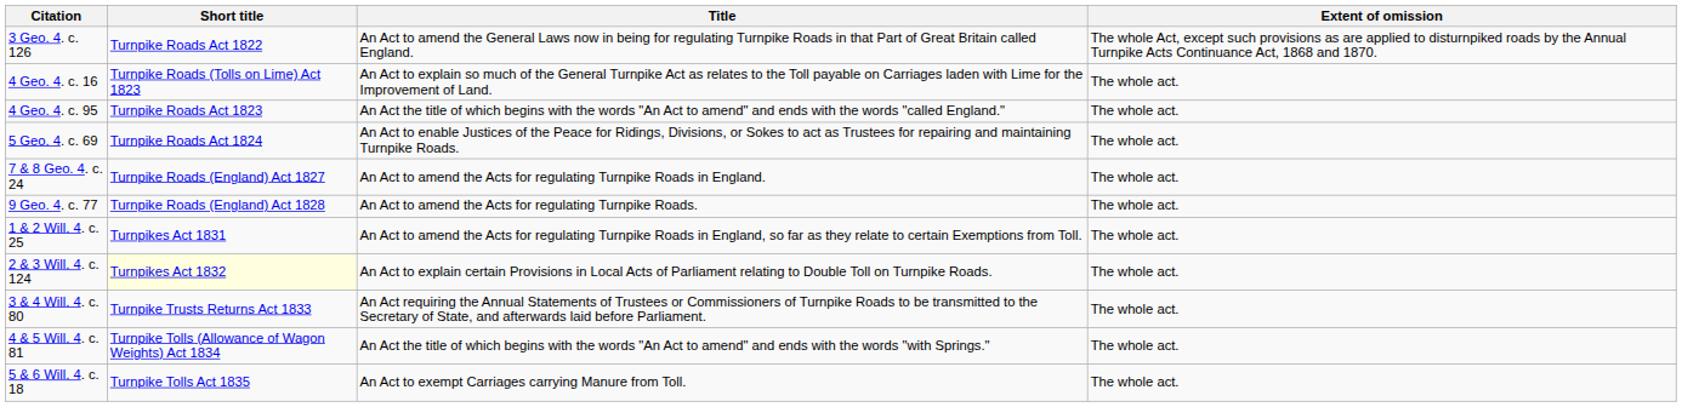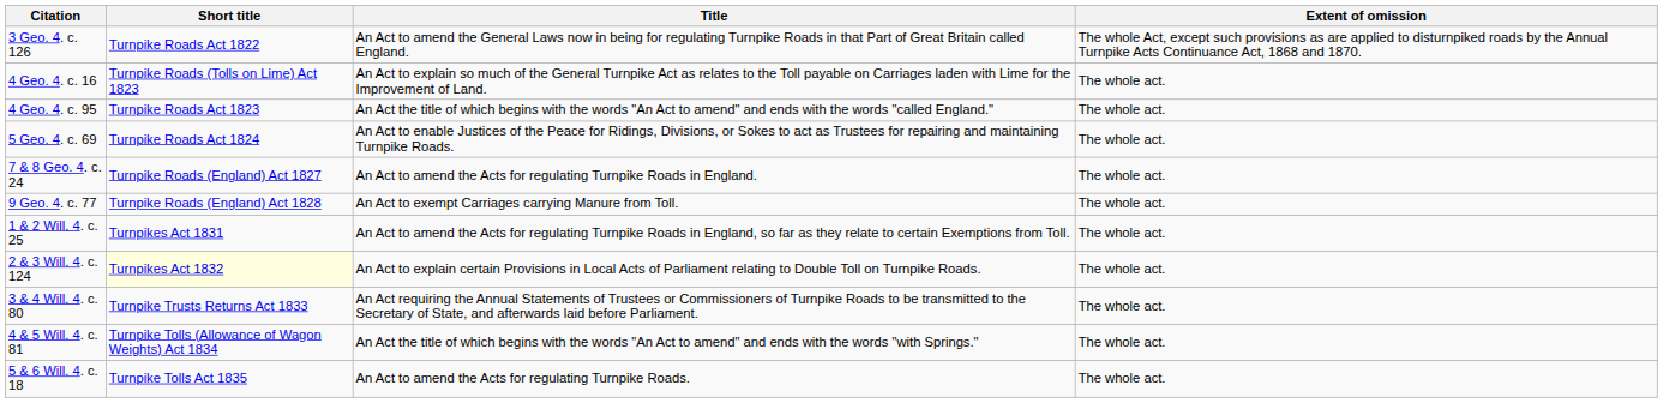 <table class="wikitable">
 <tr>
 <th>Citation</th>
 <th>Short title</th>
 <th>Title</th>
 <th>Extent of omission</th>
 </tr>
 <tr>
 <td><a href='#'>3 Geo. 4</a>. c. 126</td>
 <td><a href='#'>Turnpike Roads Act 1822</a></td>
 <td>An Act to amend the General Laws now in being for regulating Turnpike Roads in that Part of Great Britain called England.</td>
 <td>The whole Act, except such provisions as are applied to disturnpiked roads by the Annual Turnpike Acts Continuance Act, 1868 and 1870.</td>
 </tr>
 <tr>
 <td><a href='#'>4 Geo. 4</a>. c. 16</td>
 <td><a href='#'>Turnpike Roads (Tolls on Lime) Act 1823</a></td>
 <td>An Act to explain so much of the General Turnpike Act as relates to the Toll payable on Carriages laden with Lime for the Improvement of Land.</td>
 <td>The whole act.</td>
 </tr>
 <tr>
 <td><a href='#'>4 Geo. 4</a>. c. 95</td>
 <td><a href='#'>Turnpike Roads Act 1823</a></td>
 <td>An Act the title of which begins with the words "An Act to amend" and ends with the words "called England."</td>
 <td>The whole act.</td>
 </tr>
 <tr>
 <td><a href='#'>5 Geo. 4</a>. c. 69</td>
 <td><a href='#'>Turnpike Roads Act 1824</a></td>
 <td>An Act to enable Justices of the Peace for Ridings, Divisions, or Sokes to act as Trustees for repairing and maintaining Turnpike Roads.</td>
 <td>The whole act.</td>
 </tr>
 <tr>
 <td><a href='#'>7 & 8 Geo. 4</a>. c. 24</td>
 <td><a href='#'>Turnpike Roads (England) Act 1827</a></td>
 <td>An Act to amend the Acts for regulating Turnpike Roads in England.</td>
 <td>The whole act.</td>
 </tr>
 <tr>
 <td><a href='#'>9 Geo. 4</a>. c. 77</td>
 <td><a href='#'>Turnpike Roads (England) Act 1828</a></td>
-<td>An Act to amend the Acts for regulating Turnpike Roads.</td>
+<td>An Act to exempt Carriages carrying Manure from Toll.</td>
 <td>The whole act.</td>
 </tr>
 <tr>
 <td><a href='#'>1 & 2 Will. 4</a>. c. 25</td>
 <td><a href='#'>Turnpikes Act 1831</a></td>
 <td>An Act to amend the Acts for regulating Turnpike Roads in England, so far as they relate to certain Exemptions from Toll.</td>
 <td>The whole act.</td>
 </tr>
 <tr>
 <td><a href='#'>2 & 3 Will. 4</a>. c. 124</td>
 <td style="background: lightyellow;"><a href='#'>Turnpikes Act 1832</a></td>
 <td>An Act to explain certain Provisions in Local Acts of Parliament relating to Double Toll on Turnpike Roads.</td>
 <td>The whole act.</td>
 </tr>
 <tr>
 <td><a href='#'>3 & 4 Will. 4</a>. c. 80</td>
 <td><a href='#'>Turnpike Trusts Returns Act 1833</a></td>
 <td>An Act requiring the Annual Statements of Trustees or Commissioners of Turnpike Roads to be transmitted to the Secretary of State, and afterwards laid before Parliament.</td>
 <td>The whole act.</td>
 </tr>
 <tr>
 <td><a href='#'>4 & 5 Will. 4</a>. c. 81</td>
 <td><a href='#'>Turnpike Tolls (Allowance of Wagon Weights) Act 1834</a></td>
 <td>An Act the title of which begins with the words "An Act to amend" and ends with the words "with Springs."</td>
 <td>The whole act.</td>
 </tr>
 <tr>
 <td><a href='#'>5 & 6 Will. 4</a>. c. 18</td>
 <td><a href='#'>Turnpike Tolls Act 1835</a></td>
-<td>An Act to exempt Carriages carrying Manure from Toll.</td>
+<td>An Act to amend the Acts for regulating Turnpike Roads.</td>
 <td>The whole act.</td>
 </tr>
 </table>
